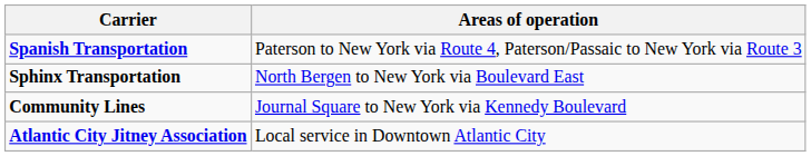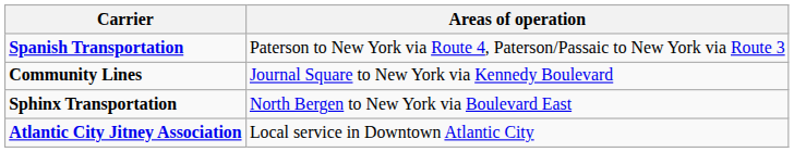 <table class="wikitable" style="font-size:90%">
 <tr valign=baseline>
 <th>Carrier</th>
 <th>Areas of operation</th>
 </tr>
 <tr valign=top>
 <td><strong><a href='#'>Spanish Transportation</a></strong></td>
 <td>Paterson to New York via <a href='#'>Route 4</a>,  Paterson/Passaic to New York via <a href='#'>Route 3</a></td>
 </tr>
 <tr valign=top>
+<td><strong>Community Lines</strong></td>
+<td><a href='#'>Journal Square</a> to New York via <a href='#'>Kennedy Boulevard</a></td>
+</tr>
+<tr valign=top>
 <td><strong>Sphinx Transportation</strong></td>
 <td><a href='#'>North Bergen</a> to New York via <a href='#'>Boulevard East</a></td>
-</tr>
-<tr valign=top>
-<td><strong>Community Lines</strong></td>
-<td><a href='#'>Journal Square</a> to New York via <a href='#'>Kennedy Boulevard</a></td>
 </tr>
 <tr valign=top>
 <td><strong><a href='#'>Atlantic City Jitney Association</a></strong></td>
 <td>Local service in Downtown <a href='#'>Atlantic City</a></td>
 </tr>
 </table>
